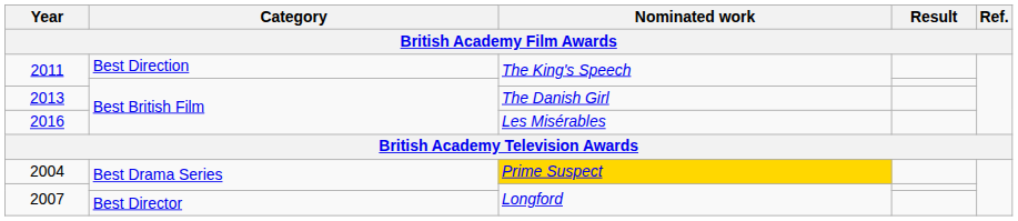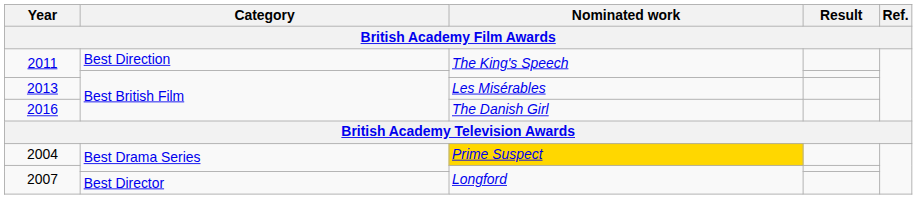 <table class=wikitable>
 <tr>
 <th scope="col" style="width:5em;">Year</th>
 <th scope="col" style="width:26em;">Category</th>
 <th scope="col" style="width:25em;">Nominated work</th>
 <th scope="col" style="width:5em;">Result</th>
 <th>Ref.</th>
 </tr>
 <tr>
 <th colspan=5><a href='#'>British Academy Film Awards</a></th>
 </tr>
 <tr>
 <td style="text-align:center;", rowspan="2"><a href='#'>2011</a></td>
 <td><a href='#'>Best Direction</a></td>
 <td rowspan="2"><em><a href='#'>The King's Speech</a></em></td>
 <td></td>
 <td rowspan="4"></td>
 </tr>
 <tr>
 <td rowspan="3"><a href='#'>Best British Film</a></td>
 <td></td>
 </tr>
 <tr>
 <td style="text-align:center;"><a href='#'>2013</a></td>
-<td><em><a href='#'>The Danish Girl</a></em></td>
+<td><em><a href='#'>Les Misérables</a></em></td>
 <td></td>
 </tr>
 <tr>
 <td style="text-align:center;"><a href='#'>2016</a></td>
-<td><em><a href='#'>Les Misérables</a></em></td>
+<td><em><a href='#'>The Danish Girl</a></em></td>
 <td></td>
 </tr>
 <tr>
 <th colspan=5><a href='#'>British Academy Television Awards</a></th>
 </tr>
 <tr>
 <td style="text-align:center;">2004</td>
 <td rowspan="2"><a href='#'>Best Drama Series</a></td>
 <td style="background: gold;"><em><a href='#'>Prime Suspect</a></em></td>
 <td></td>
 <td rowspan="3"></td>
 </tr>
 <tr>
 <td style="text-align:center;", rowspan="2">2007</td>
 <td rowspan="2"><em><a href='#'>Longford</a></em></td>
 <td></td>
 </tr>
 <tr>
 <td><a href='#'>Best Director</a></td>
 <td></td>
 </tr>
 </table>
